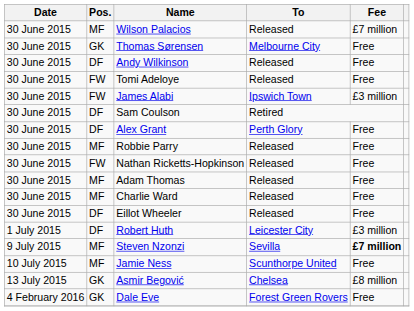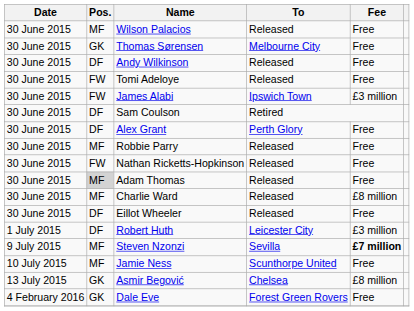 <table class="wikitable">
 <tr>
 <th>Date</th>
 <th>Pos.</th>
 <th>Name</th>
 <th>To</th>
 <th>Fee</th>
 <th></th>
 </tr>
 <tr>
 <td>30 June 2015</td>
 <td>MF</td>
 <td> <a href='#'>Wilson Palacios</a></td>
 <td>Released</td>
-<td>£7 million</td>
+<td>Free</td>
 <td></td>
 </tr>
 <tr>
 <td>30 June 2015</td>
 <td>GK</td>
 <td> <a href='#'>Thomas Sørensen</a></td>
 <td> <a href='#'>Melbourne City</a></td>
 <td>Free</td>
 <td></td>
 </tr>
 <tr>
 <td>30 June 2015</td>
 <td>DF</td>
 <td> <a href='#'>Andy Wilkinson</a></td>
 <td>Released</td>
 <td>Free</td>
 <td></td>
 </tr>
 <tr>
 <td>30 June 2015</td>
 <td>FW</td>
 <td> Tomi Adeloye</td>
 <td>Released</td>
 <td>Free</td>
 <td></td>
 </tr>
 <tr>
 <td>30 June 2015</td>
 <td>FW</td>
 <td> <a href='#'>James Alabi</a></td>
 <td> <a href='#'>Ipswich Town</a></td>
 <td>£3 million</td>
 <td></td>
 </tr>
 <tr>
 <td>30 June 2015</td>
 <td>DF</td>
 <td> Sam Coulson</td>
 <td colspan=2>Retired</td>
 <td></td>
 </tr>
 <tr>
 <td>30 June 2015</td>
 <td>DF</td>
 <td> <a href='#'>Alex Grant</a></td>
 <td> <a href='#'>Perth Glory</a></td>
 <td>Free</td>
 <td></td>
 </tr>
 <tr>
 <td>30 June 2015</td>
 <td>MF</td>
 <td> Robbie Parry</td>
 <td>Released</td>
 <td>Free</td>
 <td></td>
 </tr>
 <tr>
 <td>30 June 2015</td>
 <td>FW</td>
 <td> Nathan Ricketts-Hopkinson</td>
 <td>Released</td>
 <td>Free</td>
 <td></td>
 </tr>
 <tr>
 <td>30 June 2015</td>
-<td>MF</td>
+<td style="background: lightgrey;">MF</td>
 <td> Adam Thomas</td>
 <td>Released</td>
 <td>Free</td>
 <td></td>
 </tr>
 <tr>
 <td>30 June 2015</td>
 <td>MF</td>
 <td> Charlie Ward</td>
 <td>Released</td>
-<td>Free</td>
+<td>£8 million</td>
 <td></td>
 </tr>
 <tr>
 <td>30 June 2015</td>
 <td>DF</td>
 <td> Eillot Wheeler</td>
 <td>Released</td>
 <td>Free</td>
 <td></td>
 </tr>
 <tr>
 <td>1 July 2015</td>
 <td>DF</td>
 <td> <a href='#'>Robert Huth</a></td>
 <td> <a href='#'>Leicester City</a></td>
 <td>£3 million</td>
 <td></td>
 </tr>
 <tr>
 <td>9 July 2015</td>
 <td>MF</td>
 <td> <a href='#'>Steven Nzonzi</a></td>
 <td> <a href='#'>Sevilla</a></td>
 <td><strong>£7 million</strong></td>
 <td></td>
 </tr>
 <tr>
 <td>10 July 2015</td>
 <td>MF</td>
 <td> <a href='#'>Jamie Ness</a></td>
 <td> <a href='#'>Scunthorpe United</a></td>
 <td>Free</td>
 <td></td>
 </tr>
 <tr>
 <td>13 July 2015</td>
 <td>GK</td>
 <td> <a href='#'>Asmir Begović</a></td>
 <td> <a href='#'>Chelsea</a></td>
 <td>£8 million</td>
 <td></td>
 </tr>
 <tr>
 <td>4 February 2016</td>
 <td>GK</td>
 <td> <a href='#'>Dale Eve</a></td>
 <td> <a href='#'>Forest Green Rovers</a></td>
 <td>Free</td>
 <td></td>
 </tr>
 <tr>
 </tr>
 </table>
